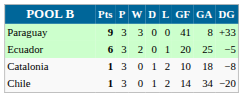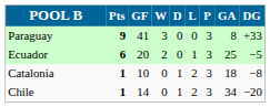 <table align=center cellpadding="3" cellspacing="0" style="background: #f9f9f9; border: 1px #aaa solid; border-collapse: collapse; font-size: 95%;" width=330>
 <tr bgcolor=#006699 style="color:white;">
 <th width=34% style=font-size:120%><strong>POOL B</strong></th>
 <th width=5%>Pts</th>
-<th width=5%>P</th>
+<th width=5%>GF</th>
 <th width=5%>W</th>
 <th width=5%>D</th>
 <th width=5%>L</th>
-<th width=5%>GF</th>
+<th width=5%>P</th>
 <th width=5%>GA</th>
 <th width=5%>DG</th>
 </tr>
 <tr align=right bgcolor=#ccffcc>
 <td align=left> Paraguay</td>
 <td><strong>9</strong></td>
-<td>3</td>
+<td>41</td>
 <td>3</td>
 <td>0</td>
 <td>0</td>
-<td>41</td>
+<td>3</td>
 <td>8</td>
 <td>+33</td>
 </tr>
 <tr align=right bgcolor=#ccffcc>
 <td align=left> Ecuador</td>
 <td><strong>6</strong></td>
-<td>3</td>
+<td>20</td>
 <td>2</td>
 <td>0</td>
 <td>1</td>
-<td>20</td>
+<td>3</td>
 <td>25</td>
 <td>−5</td>
 </tr>
 <tr align=right>
 <td align=left> Catalonia</td>
 <td><strong>1</strong></td>
-<td>3</td>
+<td>10</td>
 <td>0</td>
 <td>1</td>
 <td>2</td>
-<td>10</td>
+<td>3</td>
 <td>18</td>
 <td>−8</td>
 </tr>
 <tr align=right>
 <td align=left> Chile</td>
 <td><strong>1</strong></td>
-<td>3</td>
+<td>14</td>
 <td>0</td>
 <td>1</td>
 <td>2</td>
-<td>14</td>
+<td>3</td>
 <td>34</td>
 <td>−20</td>
 </tr>
 </table>
